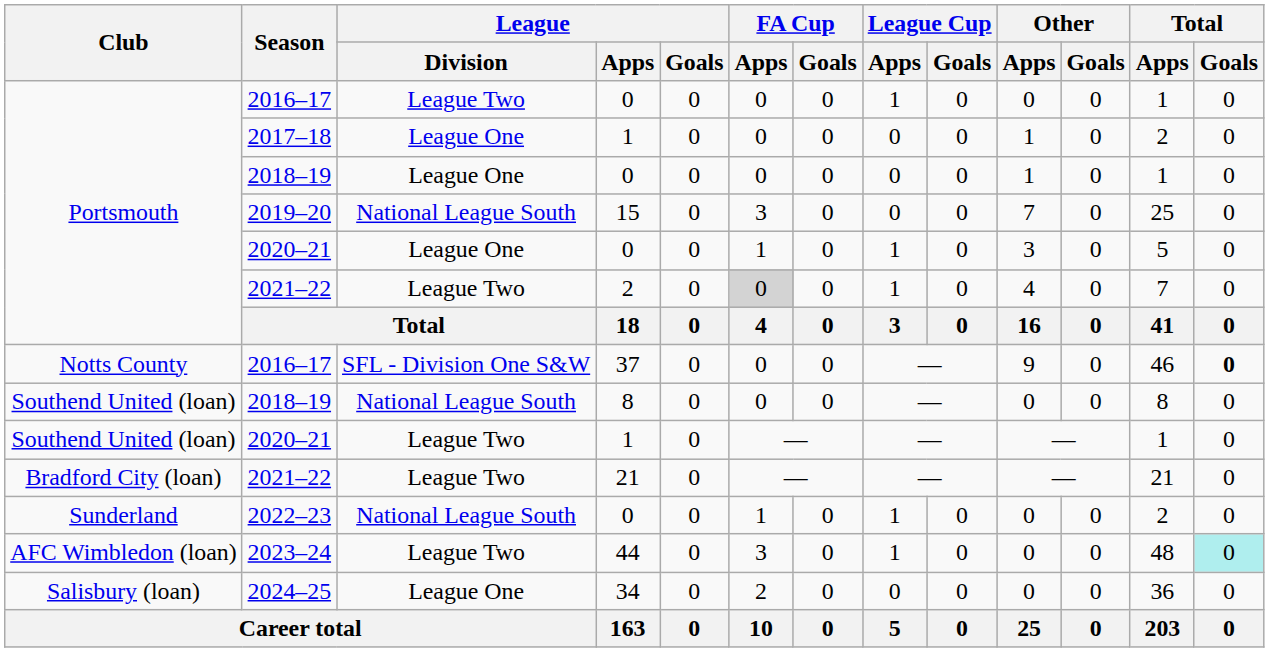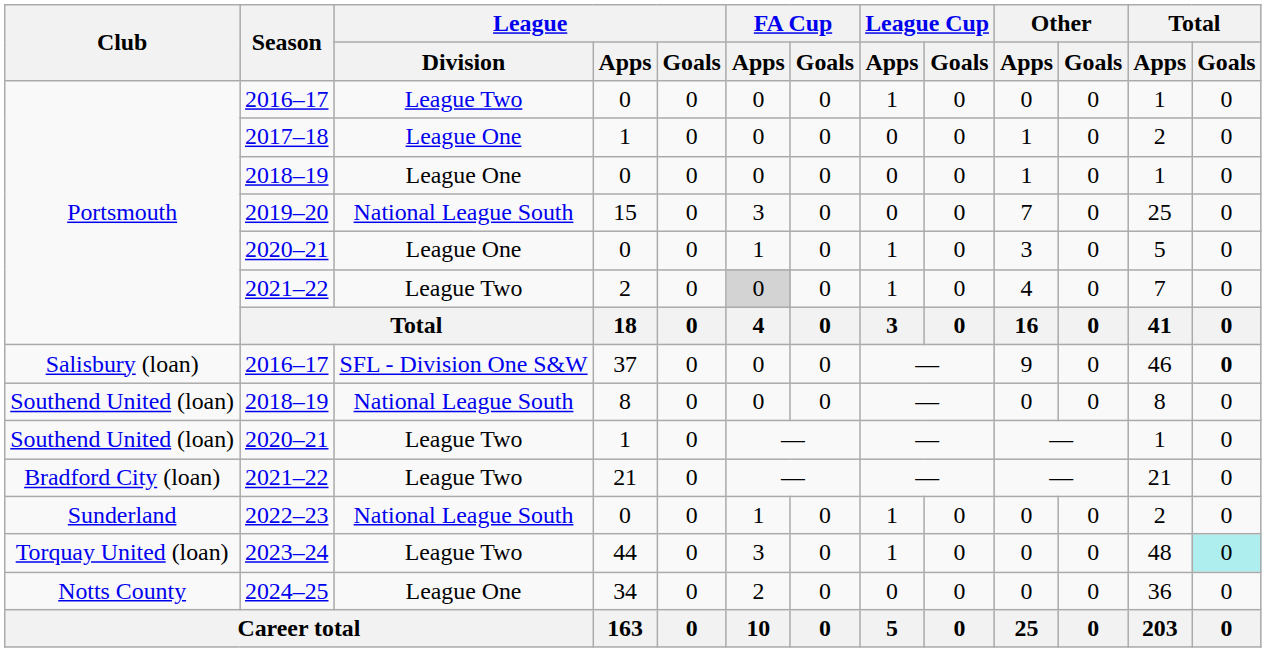 <table class="wikitable" style="text-align: center;">
 <tr>
 <th rowspan="2">Club</th>
 <th rowspan="2">Season</th>
 <th colspan="3"><a href='#'>League</a></th>
 <th colspan="2"><a href='#'>FA Cup</a></th>
 <th colspan="2"><a href='#'>League Cup</a></th>
 <th colspan="2">Other</th>
 <th colspan="2">Total</th>
 </tr>
 <tr>
 <th>Division</th>
 <th>Apps</th>
 <th>Goals</th>
 <th>Apps</th>
 <th>Goals</th>
 <th>Apps</th>
 <th>Goals</th>
 <th>Apps</th>
 <th>Goals</th>
 <th>Apps</th>
 <th>Goals</th>
 </tr>
 <tr>
 <td rowspan="7" valign="center"><a href='#'>Portsmouth</a></td>
 <td><a href='#'>2016–17</a></td>
 <td><a href='#'>League Two</a></td>
 <td>0</td>
 <td>0</td>
 <td>0</td>
 <td>0</td>
 <td>1</td>
 <td>0</td>
 <td>0</td>
 <td>0</td>
 <td>1</td>
 <td>0</td>
 </tr>
 <tr>
 <td><a href='#'>2017–18</a></td>
 <td><a href='#'>League One</a></td>
 <td>1</td>
 <td>0</td>
 <td>0</td>
 <td>0</td>
 <td>0</td>
 <td>0</td>
 <td>1</td>
 <td>0</td>
 <td>2</td>
 <td>0</td>
 </tr>
 <tr>
 <td><a href='#'>2018–19</a></td>
 <td>League One</td>
 <td>0</td>
 <td>0</td>
 <td>0</td>
 <td>0</td>
 <td>0</td>
 <td>0</td>
 <td>1</td>
 <td>0</td>
 <td>1</td>
 <td>0</td>
 </tr>
 <tr>
 <td><a href='#'>2019–20</a></td>
 <td><a href='#'>National League South</a></td>
 <td>15</td>
 <td>0</td>
 <td>3</td>
 <td>0</td>
 <td>0</td>
 <td>0</td>
 <td>7</td>
 <td>0</td>
 <td>25</td>
 <td>0</td>
 </tr>
 <tr>
 <td><a href='#'>2020–21</a></td>
 <td>League One</td>
 <td>0</td>
 <td>0</td>
 <td>1</td>
 <td>0</td>
 <td>1</td>
 <td>0</td>
 <td>3</td>
 <td>0</td>
 <td>5</td>
 <td>0</td>
 </tr>
 <tr>
 <td><a href='#'>2021–22</a></td>
 <td>League Two</td>
 <td>2</td>
 <td>0</td>
 <td style="background: lightgrey;">0</td>
 <td>0</td>
 <td>1</td>
 <td>0</td>
 <td>4</td>
 <td>0</td>
 <td>7</td>
 <td>0</td>
 </tr>
 <tr>
 <th colspan="2">Total</th>
 <th>18</th>
 <th>0</th>
 <th>4</th>
 <th>0</th>
 <th>3</th>
 <th>0</th>
 <th>16</th>
 <th>0</th>
 <th>41</th>
 <th>0</th>
 </tr>
 <tr>
-<td><a href='#'>Notts County</a></td>
+<td rowspan="1" valign="center"><a href='#'>Salisbury</a> (loan)</td>
 <td><a href='#'>2016–17</a></td>
 <td><a href='#'>SFL - Division One S&W</a></td>
 <td>37</td>
 <td>0</td>
 <td>0</td>
 <td>0</td>
 <td colspan="2">—</td>
 <td>9</td>
 <td>0</td>
 <td>46</td>
 <td><strong>0</strong></td>
 </tr>
 <tr>
 <td><a href='#'>Southend United</a> (loan)</td>
 <td><a href='#'>2018–19</a></td>
 <td><a href='#'>National League South</a></td>
 <td>8</td>
 <td>0</td>
 <td>0</td>
 <td>0</td>
 <td colspan="2">—</td>
 <td>0</td>
 <td>0</td>
 <td>8</td>
 <td>0</td>
 </tr>
 <tr>
 <td><a href='#'>Southend United</a> (loan)</td>
 <td><a href='#'>2020–21</a></td>
 <td>League Two</td>
 <td>1</td>
 <td>0</td>
 <td colspan="2">—</td>
 <td colspan="2">—</td>
 <td colspan="2">—</td>
 <td>1</td>
 <td>0</td>
 </tr>
 <tr>
 <td><a href='#'>Bradford City</a> (loan)</td>
 <td><a href='#'>2021–22</a></td>
 <td>League Two</td>
 <td>21</td>
 <td>0</td>
 <td colspan="2">—</td>
 <td colspan="2">—</td>
 <td colspan="2">—</td>
 <td>21</td>
 <td>0</td>
 </tr>
 <tr>
 <td><a href='#'>Sunderland</a></td>
 <td><a href='#'>2022–23</a></td>
 <td><a href='#'>National League South</a></td>
 <td>0</td>
 <td>0</td>
 <td>1</td>
 <td>0</td>
 <td>1</td>
 <td>0</td>
 <td>0</td>
 <td>0</td>
 <td>2</td>
 <td>0</td>
 </tr>
 <tr>
-<td><a href='#'>AFC Wimbledon</a> (loan)</td>
+<td rowspan="1" valign="center"><a href='#'>Torquay United</a> (loan)</td>
 <td><a href='#'>2023–24</a></td>
 <td>League Two</td>
 <td>44</td>
 <td>0</td>
 <td>3</td>
 <td>0</td>
 <td>1</td>
 <td>0</td>
 <td>0</td>
 <td>0</td>
 <td>48</td>
 <td style="background: paleturquoise;">0</td>
 </tr>
 <tr>
-<td rowspan="1" valign="center"><a href='#'>Salisbury</a> (loan)</td>
+<td><a href='#'>Notts County</a></td>
 <td><a href='#'>2024–25</a></td>
 <td>League One</td>
 <td>34</td>
 <td>0</td>
 <td>2</td>
 <td>0</td>
 <td>0</td>
 <td>0</td>
 <td>0</td>
 <td>0</td>
 <td>36</td>
 <td>0</td>
 </tr>
 <tr>
 <th colspan="3">Career total</th>
 <th>163</th>
 <th>0</th>
 <th>10</th>
 <th>0</th>
 <th>5</th>
 <th>0</th>
 <th>25</th>
 <th>0</th>
 <th>203</th>
 <th>0</th>
 </tr>
 </table>
